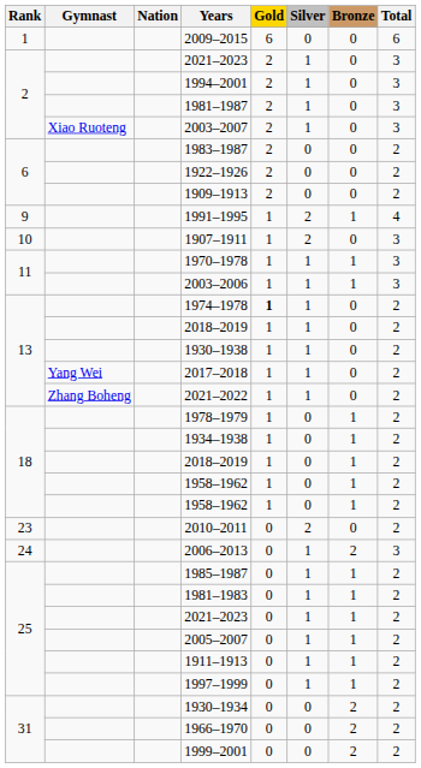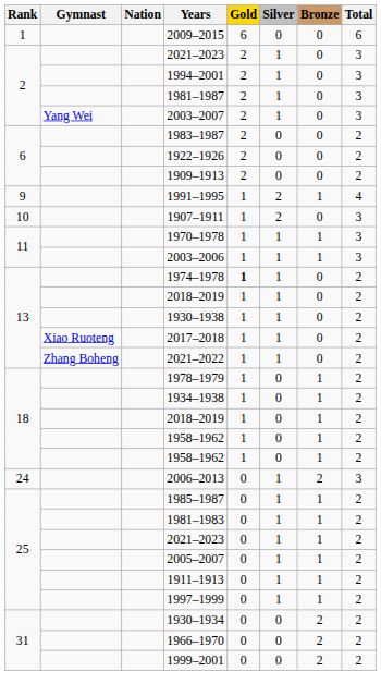 <table class="wikitable sortable" style="text-align:center">
 <tr>
 <th>Rank</th>
 <th>Gymnast</th>
 <th>Nation</th>
 <th>Years</th>
 <th style="background-color:gold">Gold</th>
 <th style="background-color:silver">Silver</th>
 <th style="background-color:#cc9966">Bronze</th>
 <th>Total</th>
 </tr>
 <tr>
 <td>1</td>
 <td align=left></td>
 <td align=left></td>
 <td>2009–2015</td>
 <td>6</td>
 <td>0</td>
 <td>0</td>
 <td>6</td>
 </tr>
 <tr>
 <td rowspan="4">2</td>
 <td align=left></td>
 <td align=left></td>
 <td>2021–2023</td>
 <td>2</td>
 <td>1</td>
 <td>0</td>
 <td>3</td>
 </tr>
 <tr>
 <td align=left></td>
 <td align=left></td>
 <td>1994–2001</td>
 <td>2</td>
 <td>1</td>
 <td>0</td>
 <td>3</td>
 </tr>
 <tr>
 <td align=left></td>
 <td align=left></td>
 <td>1981–1987</td>
 <td>2</td>
 <td>1</td>
 <td>0</td>
 <td>3</td>
 </tr>
 <tr>
-<td align=left><a href='#'>Xiao Ruoteng</a></td>
+<td align=left><a href='#'>Yang Wei</a></td>
 <td align=left></td>
 <td>2003–2007</td>
 <td>2</td>
 <td>1</td>
 <td>0</td>
 <td>3</td>
 </tr>
 <tr>
 <td rowspan="3">6</td>
 <td align=left></td>
 <td align=left></td>
 <td>1983–1987</td>
 <td>2</td>
 <td>0</td>
 <td>0</td>
 <td>2</td>
 </tr>
 <tr>
 <td align=left></td>
 <td align=left></td>
 <td>1922–1926</td>
 <td>2</td>
 <td>0</td>
 <td>0</td>
 <td>2</td>
 </tr>
 <tr>
 <td align=left></td>
 <td align=left></td>
 <td>1909–1913</td>
 <td>2</td>
 <td>0</td>
 <td>0</td>
 <td>2</td>
 </tr>
 <tr>
 <td>9</td>
 <td align=left></td>
 <td align=left><br></td>
 <td>1991–1995</td>
 <td>1</td>
 <td>2</td>
 <td>1</td>
 <td>4</td>
 </tr>
 <tr>
 <td>10</td>
 <td align=left></td>
 <td align=left></td>
 <td>1907–1911</td>
 <td>1</td>
 <td>2</td>
 <td>0</td>
 <td>3</td>
 </tr>
 <tr>
 <td rowspan="2">11</td>
 <td align=left></td>
 <td align=left></td>
 <td>1970–1978</td>
 <td>1</td>
 <td>1</td>
 <td>1</td>
 <td>3</td>
 </tr>
 <tr>
 <td align=left></td>
 <td align=left></td>
 <td>2003–2006</td>
 <td>1</td>
 <td>1</td>
 <td>1</td>
 <td>3</td>
 </tr>
 <tr>
 <td rowspan="5">13</td>
 <td align=left></td>
 <td align=left></td>
 <td>1974–1978</td>
 <td><strong>1</strong></td>
 <td>1</td>
 <td>0</td>
 <td>2</td>
 </tr>
 <tr>
 <td align=left></td>
 <td align=left></td>
 <td>2018–2019</td>
 <td>1</td>
 <td>1</td>
 <td>0</td>
 <td>2</td>
 </tr>
 <tr>
 <td align=left></td>
 <td align=left></td>
 <td>1930–1938</td>
 <td>1</td>
 <td>1</td>
 <td>0</td>
 <td>2</td>
 </tr>
 <tr>
-<td align=left><a href='#'>Yang Wei</a></td>
+<td align=left><a href='#'>Xiao Ruoteng</a></td>
 <td align=left></td>
 <td>2017–2018</td>
 <td>1</td>
 <td>1</td>
 <td>0</td>
 <td>2</td>
 </tr>
 <tr>
 <td align=left><a href='#'>Zhang Boheng</a></td>
 <td align=left></td>
 <td>2021–2022</td>
 <td>1</td>
 <td>1</td>
 <td>0</td>
 <td>2</td>
 </tr>
 <tr>
 <td rowspan="5">18</td>
 <td align=left></td>
 <td align=left></td>
 <td>1978–1979</td>
 <td>1</td>
 <td>0</td>
 <td>1</td>
 <td>2</td>
 </tr>
 <tr>
 <td align=left></td>
 <td align=left></td>
 <td>1934–1938</td>
 <td>1</td>
 <td>0</td>
 <td>1</td>
 <td>2</td>
 </tr>
 <tr>
 <td align=left></td>
 <td align=left></td>
 <td>2018–2019</td>
 <td>1</td>
 <td>0</td>
 <td>1</td>
 <td>2</td>
 </tr>
 <tr>
 <td align=left></td>
 <td align=left></td>
 <td>1958–1962</td>
 <td>1</td>
 <td>0</td>
 <td>1</td>
 <td>2</td>
 </tr>
 <tr>
 <td align=left></td>
 <td align=left></td>
 <td>1958–1962</td>
 <td>1</td>
 <td>0</td>
 <td>1</td>
-<td>2</td>
-</tr>
-<tr>
-<td>23</td>
-<td align=left></td>
-<td align=left></td>
-<td>2010–2011</td>
-<td>0</td>
-<td>2</td>
-<td>0</td>
 <td>2</td>
 </tr>
 <tr>
 <td>24</td>
 <td align=left></td>
 <td align=left></td>
 <td>2006–2013</td>
 <td>0</td>
 <td>1</td>
 <td>2</td>
 <td>3</td>
 </tr>
 <tr>
 <td rowspan="6">25</td>
 <td align=left></td>
 <td align=left></td>
 <td>1985–1987</td>
 <td>0</td>
 <td>1</td>
 <td>1</td>
 <td>2</td>
 </tr>
 <tr>
 <td align=left></td>
 <td align=left></td>
 <td>1981–1983</td>
 <td>0</td>
 <td>1</td>
 <td>1</td>
 <td>2</td>
 </tr>
 <tr>
 <td align=left></td>
 <td align=left></td>
 <td>2021–2023</td>
 <td>0</td>
 <td>1</td>
 <td>1</td>
 <td>2</td>
 </tr>
 <tr>
 <td align=left></td>
 <td align=left></td>
 <td>2005–2007</td>
 <td>0</td>
 <td>1</td>
 <td>1</td>
 <td>2</td>
 </tr>
 <tr>
 <td align=left></td>
 <td align=left></td>
 <td>1911–1913</td>
 <td>0</td>
 <td>1</td>
 <td>1</td>
 <td>2</td>
 </tr>
 <tr>
 <td align=left></td>
 <td align=left></td>
 <td>1997–1999</td>
 <td>0</td>
 <td>1</td>
 <td>1</td>
 <td>2</td>
 </tr>
 <tr>
 <td rowspan="3">31</td>
 <td align=left></td>
 <td align=left></td>
 <td>1930–1934</td>
 <td>0</td>
 <td>0</td>
 <td>2</td>
 <td>2</td>
 </tr>
 <tr>
 <td align=left></td>
 <td align=left></td>
 <td>1966–1970</td>
 <td>0</td>
 <td>0</td>
 <td>2</td>
 <td>2</td>
 </tr>
 <tr>
 <td align=left></td>
 <td align=left></td>
 <td>1999–2001</td>
 <td>0</td>
 <td>0</td>
 <td>2</td>
 <td>2</td>
 </tr>
 </table>
